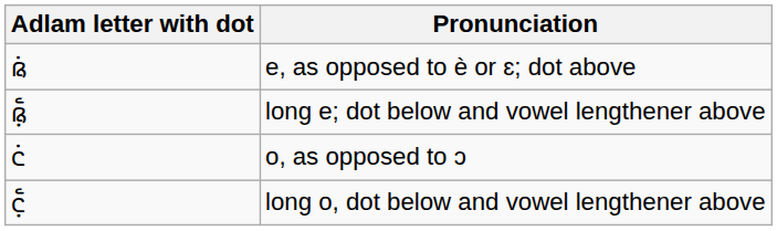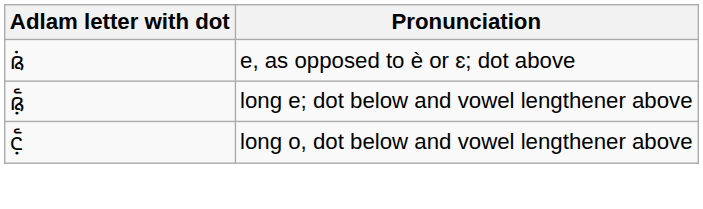 <table class="wikitable">
 <tr>
 <th>Adlam letter with dot</th>
 <th>Pronunciation</th>
 </tr>
 <tr>
 <td>𞤫𞥊</td>
 <td>e, as opposed to è or ɛ; dot above</td>
 </tr>
 <tr>
 <td>𞤫𞥊𞥅</td>
 <td>long e; dot below and vowel lengthener above</td>
 </tr>
 <tr>
-<td>𞤮𞥊</td>
-<td>o, as opposed to ɔ</td>
-</tr>
-<tr>
 <td>𞤮𞥊𞥅</td>
 <td>long o, dot below and vowel lengthener above</td>
 </tr>
 </table>
